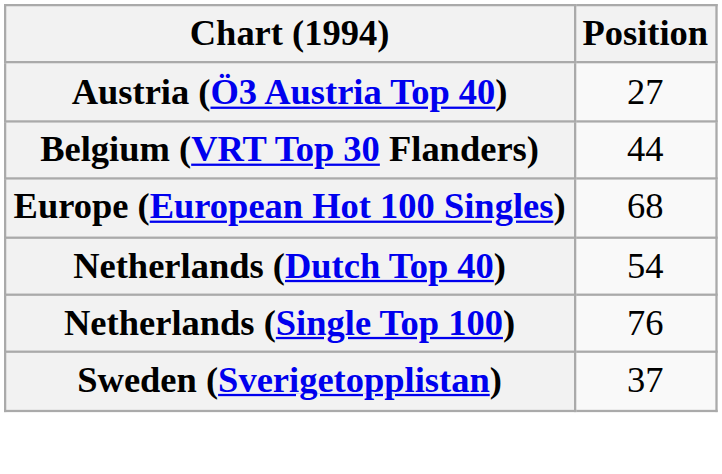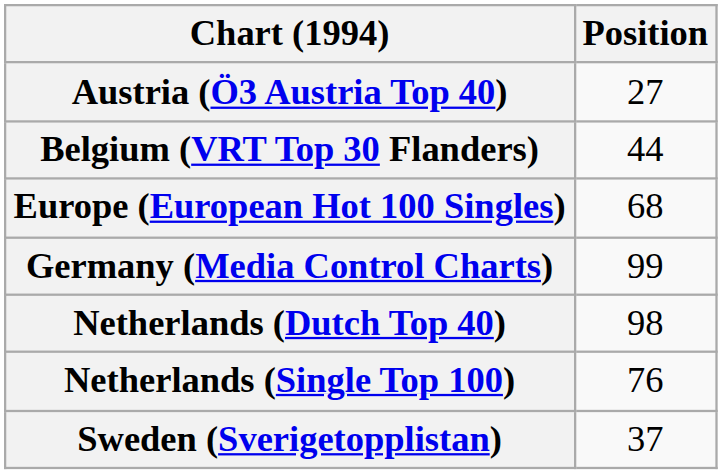 <table class="wikitable sortable plainrowheaders">
 <tr>
 <th>Chart (1994)</th>
 <th>Position</th>
 </tr>
 <tr>
 <th scope="row">Austria (<a href='#'>Ö3 Austria Top 40</a>)</th>
 <td align="center">27</td>
 </tr>
 <tr>
 <th scope="row">Belgium (<a href='#'>VRT Top 30</a> Flanders)</th>
 <td align="center">44</td>
 </tr>
 <tr>
 <th scope="row">Europe (<a href='#'>European Hot 100 Singles</a>)</th>
 <td style="text-align:center;">68</td>
 </tr>
 <tr>
+<th scope="row">Germany (<a href='#'>Media Control Charts</a>) </th>
+<td align="center">99</td>
+</tr>
+<tr>
 <th scope="row">Netherlands (<a href='#'>Dutch Top 40</a>)</th>
-<td align="center">54</td>
+<td align="center">98</td>
 </tr>
 <tr>
 <th scope="row">Netherlands (<a href='#'>Single Top 100</a>)</th>
 <td align="center">76</td>
 </tr>
 <tr>
 <th scope="row">Sweden (<a href='#'>Sverigetopplistan</a>)</th>
 <td align="center">37</td>
 </tr>
 </table>
